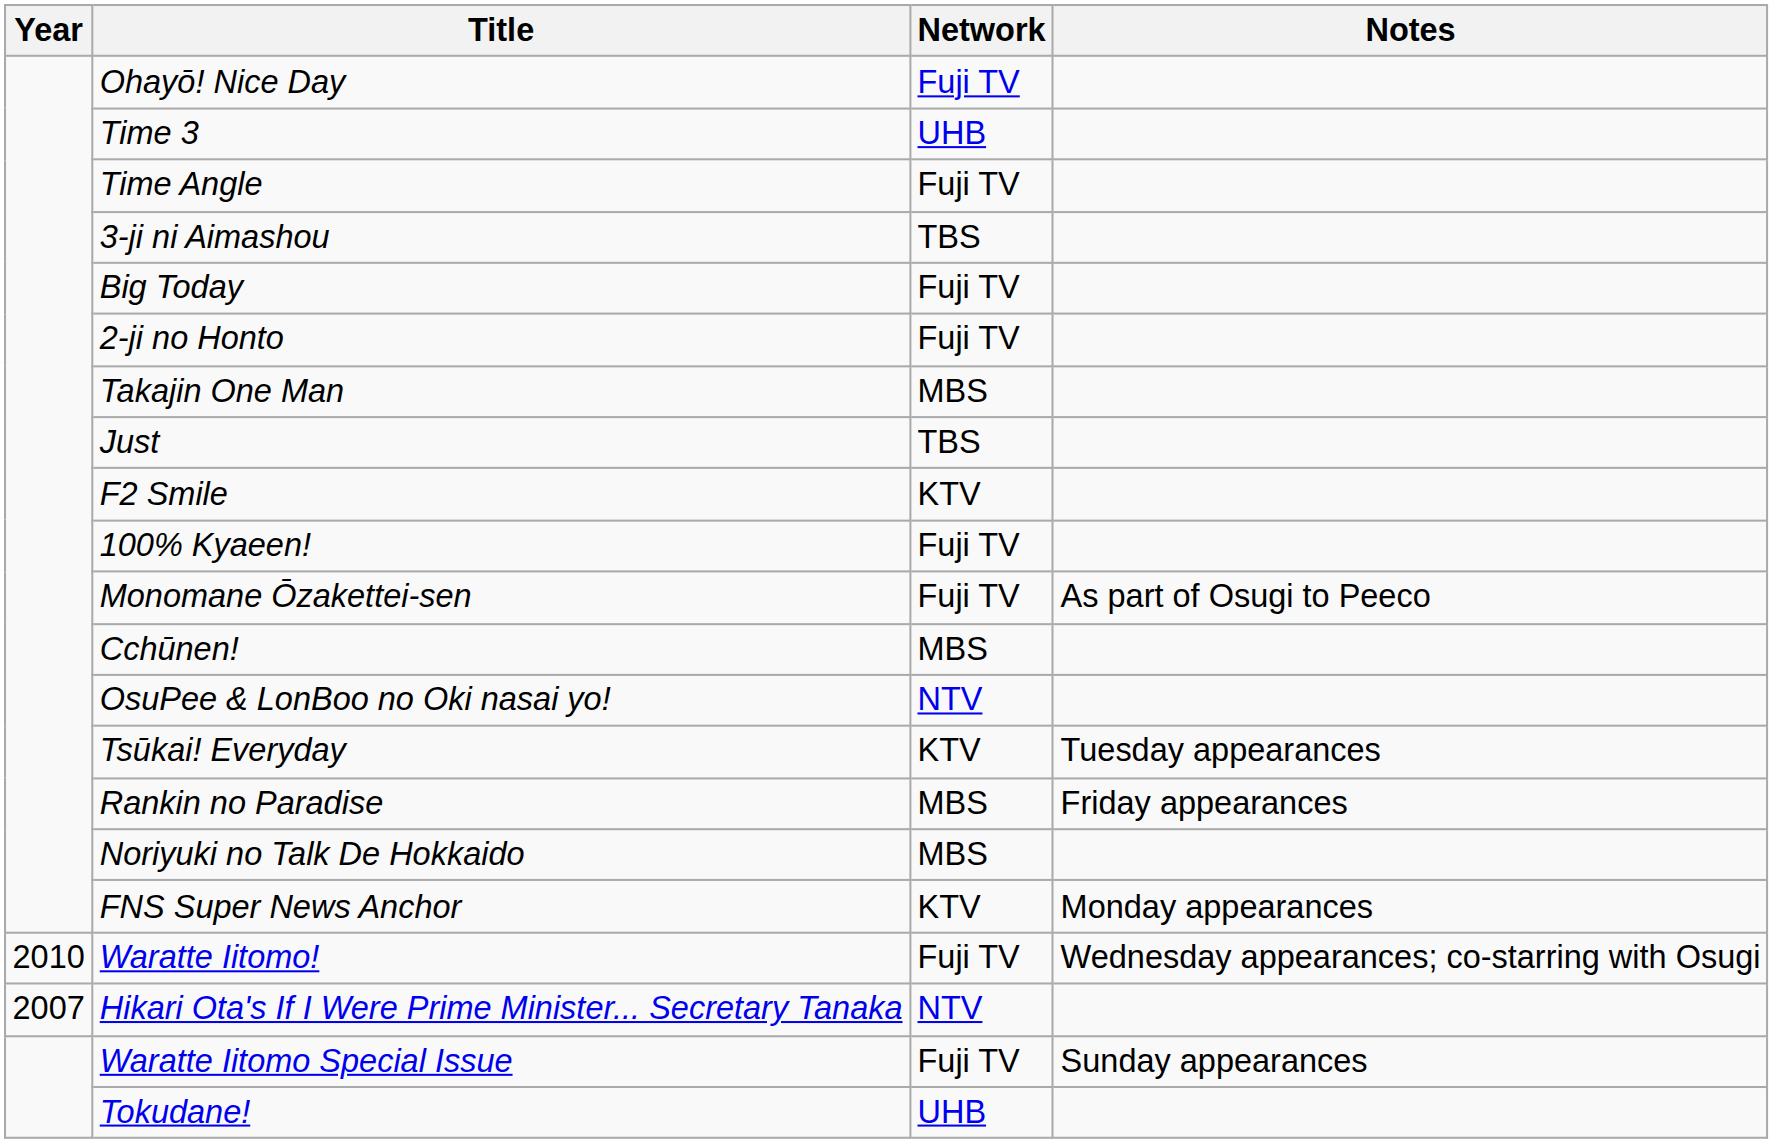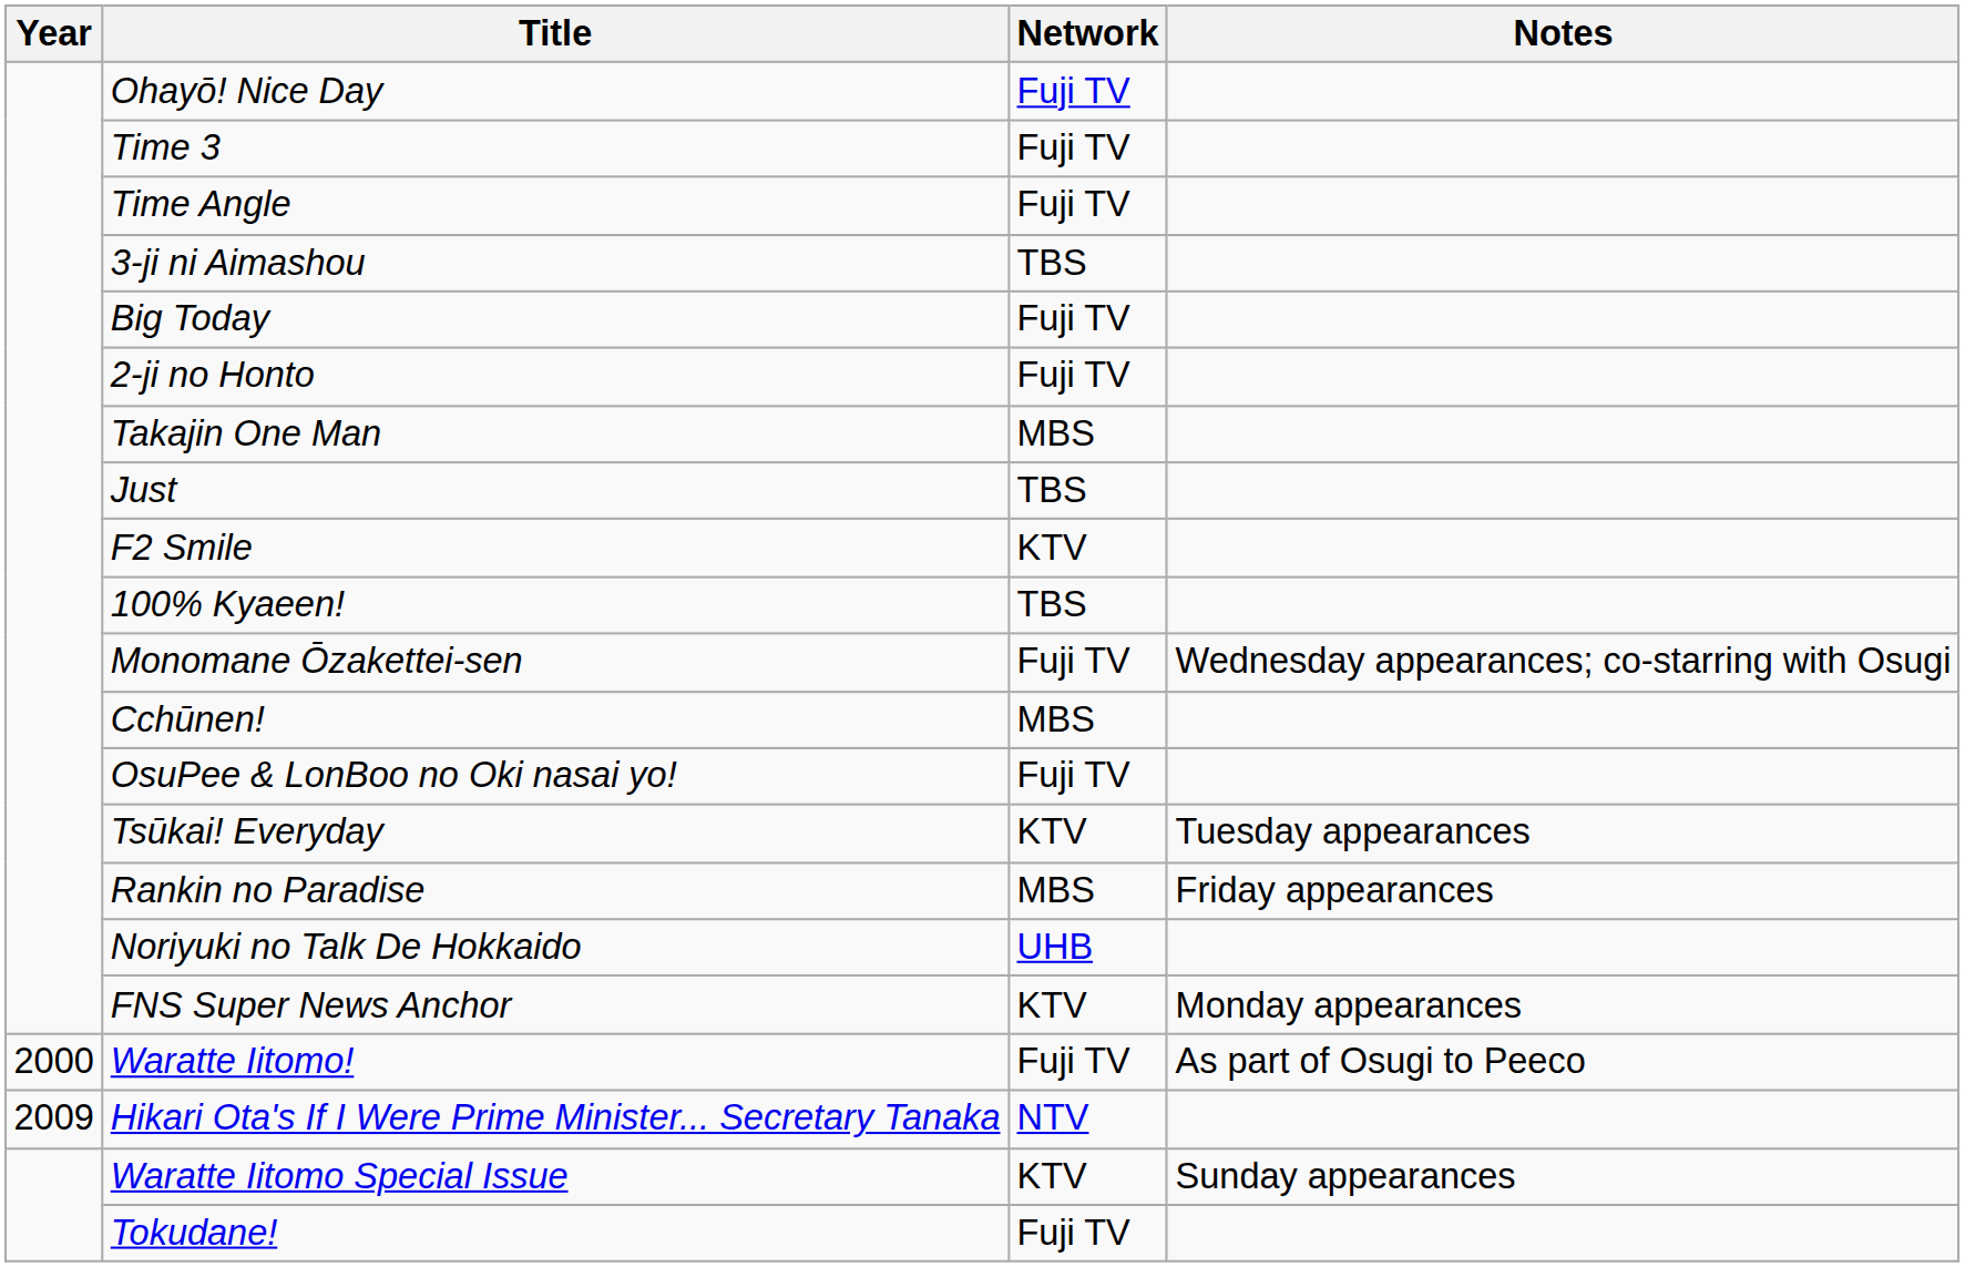 <table class="wikitable">
 <tr>
 <th>Year</th>
 <th>Title</th>
 <th>Network</th>
 <th>Notes</th>
 </tr>
 <tr>
 <td rowspan="17"></td>
 <td><em>Ohayō! Nice Day</em></td>
 <td><a href='#'>Fuji TV</a></td>
 <td></td>
 </tr>
 <tr>
 <td><em>Time 3</em></td>
-<td><a href='#'>UHB</a></td>
+<td>Fuji TV</td>
 <td></td>
 </tr>
 <tr>
 <td><em>Time Angle</em></td>
 <td>Fuji TV</td>
 <td></td>
 </tr>
 <tr>
 <td><em>3-ji ni Aimashou</em></td>
 <td>TBS</td>
 <td></td>
 </tr>
 <tr>
 <td><em>Big Today</em></td>
 <td>Fuji TV</td>
 <td></td>
 </tr>
 <tr>
 <td><em>2-ji no Honto</em></td>
 <td>Fuji TV</td>
 <td></td>
 </tr>
 <tr>
 <td><em>Takajin One Man</em></td>
 <td>MBS</td>
 <td></td>
 </tr>
 <tr>
 <td><em>Just</em></td>
 <td>TBS</td>
 <td></td>
 </tr>
 <tr>
 <td><em>F2 Smile</em></td>
 <td>KTV</td>
 <td></td>
 </tr>
 <tr>
 <td><em>100% Kyaeen!</em></td>
-<td>Fuji TV</td>
+<td>TBS</td>
 <td></td>
 </tr>
 <tr>
 <td><em>Monomane Ōzakettei-sen</em></td>
 <td>Fuji TV</td>
-<td>As part of Osugi to Peeco</td>
+<td>Wednesday appearances; co-starring with Osugi</td>
 </tr>
 <tr>
 <td><em>Cchūnen!</em></td>
 <td>MBS</td>
 <td></td>
 </tr>
 <tr>
 <td><em>OsuPee & LonBoo no Oki nasai yo!</em></td>
-<td><a href='#'>NTV</a></td>
+<td>Fuji TV</td>
 <td></td>
 </tr>
 <tr>
 <td><em>Tsūkai! Everyday</em></td>
 <td>KTV</td>
 <td>Tuesday appearances</td>
 </tr>
 <tr>
 <td><em>Rankin no Paradise</em></td>
 <td>MBS</td>
 <td>Friday appearances</td>
 </tr>
 <tr>
 <td><em>Noriyuki no Talk De Hokkaido</em></td>
-<td>MBS</td>
+<td><a href='#'>UHB</a></td>
 <td></td>
 </tr>
 <tr>
 <td><em>FNS Super News Anchor</em></td>
 <td>KTV</td>
 <td>Monday appearances</td>
 </tr>
 <tr>
-<td>2010</td>
+<td>2000</td>
 <td><em><a href='#'>Waratte Iitomo!</a></em></td>
 <td>Fuji TV</td>
-<td>Wednesday appearances; co-starring with Osugi</td>
+<td>As part of Osugi to Peeco</td>
 </tr>
 <tr>
-<td>2007</td>
+<td>2009</td>
 <td><em><a href='#'>Hikari Ota's If I Were Prime Minister... Secretary Tanaka</a></em></td>
 <td><a href='#'>NTV</a></td>
 <td></td>
 </tr>
 <tr>
 <td rowspan="2"></td>
 <td><em><a href='#'>Waratte Iitomo Special Issue</a></em></td>
-<td>Fuji TV</td>
+<td>KTV</td>
 <td>Sunday appearances</td>
 </tr>
 <tr>
 <td><em><a href='#'>Tokudane!</a></em></td>
-<td><a href='#'>UHB</a></td>
+<td>Fuji TV</td>
 <td></td>
 </tr>
 </table>
